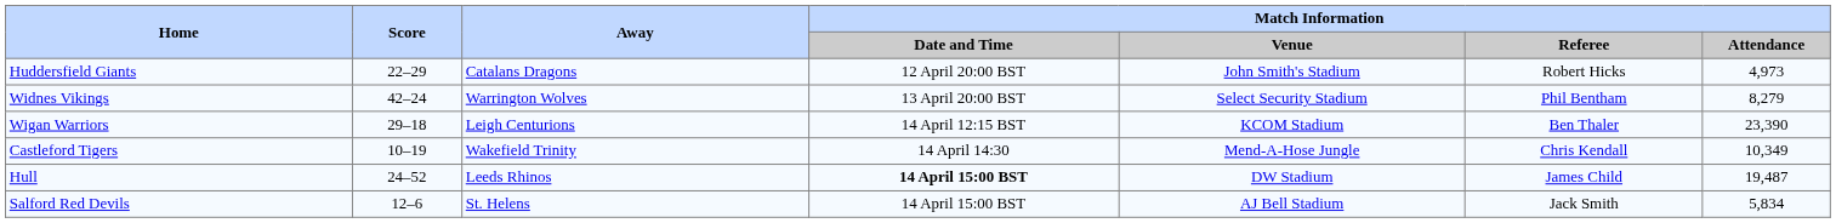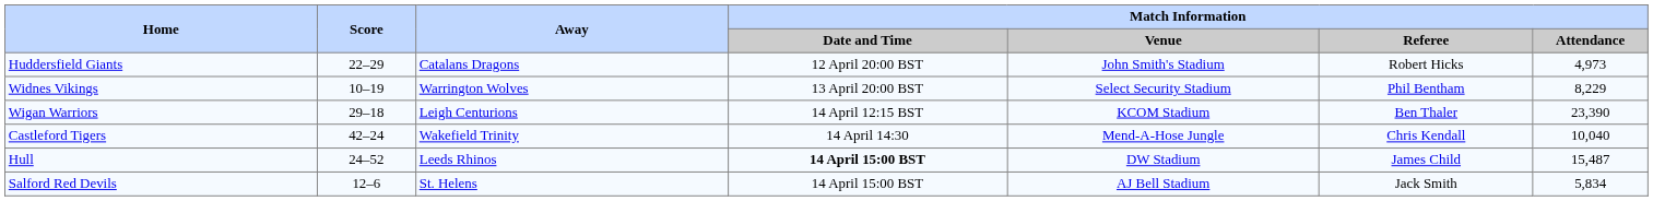 <table border=1 style="border-collapse:collapse; font-size:85%; text-align:center;" cellpadding=3 cellspacing=0 width=100%>
 <tr bgcolor=#C1D8FF>
 <th rowspan=2 width=19%>Home</th>
 <th rowspan=2 width=6%>Score</th>
 <th rowspan=2 width=19%>Away</th>
 <th colspan=6>Match Information</th>
 </tr>
 <tr bgcolor=#CCCCCC>
 <th width=17%>Date and Time</th>
 <th width=19%>Venue</th>
 <th width=13%>Referee</th>
 <th width=7%>Attendance</th>
 </tr>
 <tr bgcolor=#F5FAFF>
 <td align=left> <a href='#'>Huddersfield Giants</a></td>
 <td>22–29</td>
 <td align=left> <a href='#'>Catalans Dragons</a></td>
 <td>12 April 20:00 BST</td>
 <td><a href='#'>John Smith's Stadium</a></td>
 <td>Robert Hicks</td>
 <td>4,973</td>
 </tr>
 <tr bgcolor=#F5FAFF>
 <td align=left> <a href='#'>Widnes Vikings</a></td>
-<td>42–24</td>
+<td>10–19</td>
 <td align=left> <a href='#'>Warrington Wolves</a></td>
 <td>13 April 20:00 BST</td>
 <td><a href='#'>Select Security Stadium</a></td>
 <td><a href='#'>Phil Bentham</a></td>
-<td>8,279</td>
+<td>8,229</td>
 </tr>
 <tr bgcolor=#F5FAFF>
 <td align=left> <a href='#'>Wigan Warriors</a></td>
 <td>29–18</td>
 <td align=left> <a href='#'>Leigh Centurions</a></td>
 <td>14 April 12:15 BST</td>
 <td><a href='#'>KCOM Stadium</a></td>
 <td><a href='#'>Ben Thaler</a></td>
 <td>23,390</td>
 </tr>
 <tr bgcolor=#F5FAFF>
 <td align=left> <a href='#'>Castleford Tigers</a></td>
-<td>10–19</td>
+<td>42–24</td>
 <td align=left> <a href='#'>Wakefield Trinity</a></td>
 <td>14 April 14:30</td>
 <td><a href='#'>Mend-A-Hose Jungle</a></td>
 <td><a href='#'>Chris Kendall</a></td>
-<td>10,349</td>
+<td>10,040</td>
 </tr>
 <tr bgcolor=#F5FAFF>
 <td align=left> <a href='#'>Hull</a></td>
 <td>24–52</td>
 <td align=left> <a href='#'>Leeds Rhinos</a></td>
 <td><strong>14 April 15:00 BST</strong></td>
 <td><a href='#'>DW Stadium</a></td>
 <td><a href='#'>James Child</a></td>
-<td>19,487</td>
+<td>15,487</td>
 </tr>
 <tr bgcolor=#F5FAFF>
 <td align=left> <a href='#'>Salford Red Devils</a></td>
 <td>12–6</td>
 <td align=left> <a href='#'>St. Helens</a></td>
 <td>14 April 15:00 BST</td>
 <td><a href='#'>AJ Bell Stadium</a></td>
 <td>Jack Smith</td>
 <td>5,834</td>
 </tr>
 </table>
